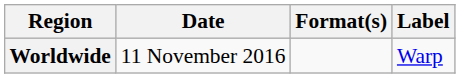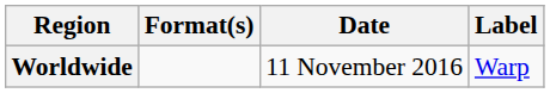 <table class="wikitable plainrowheaders">
 <tr>
 <th scope="col">Region</th>
+<th scope="col">Format(s)</th>
 <th scope="col">Date</th>
-<th scope="col">Format(s)</th>
 <th scope="col">Label</th>
 </tr>
 <tr>
 <th scope="row">Worldwide</th>
+<td></td>
 <td>11 November 2016</td>
-<td></td>
 <td><a href='#'>Warp</a></td>
 </tr>
 </table>
